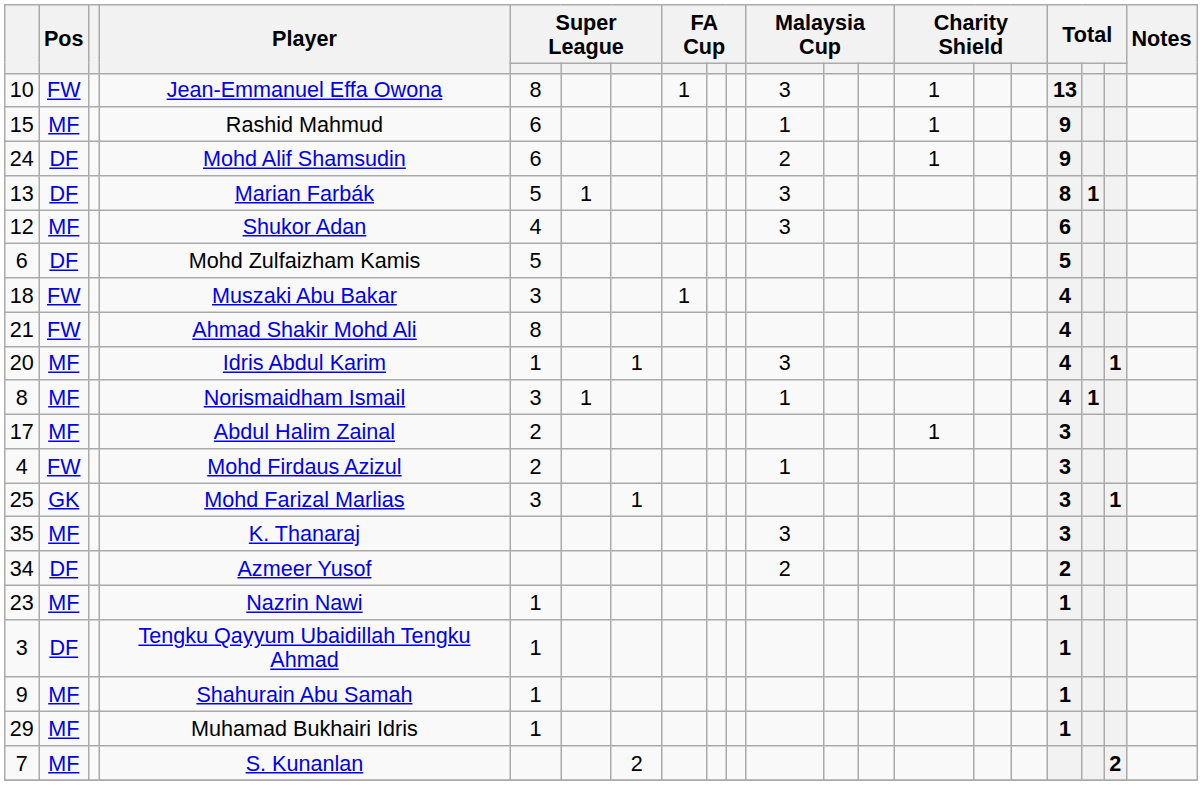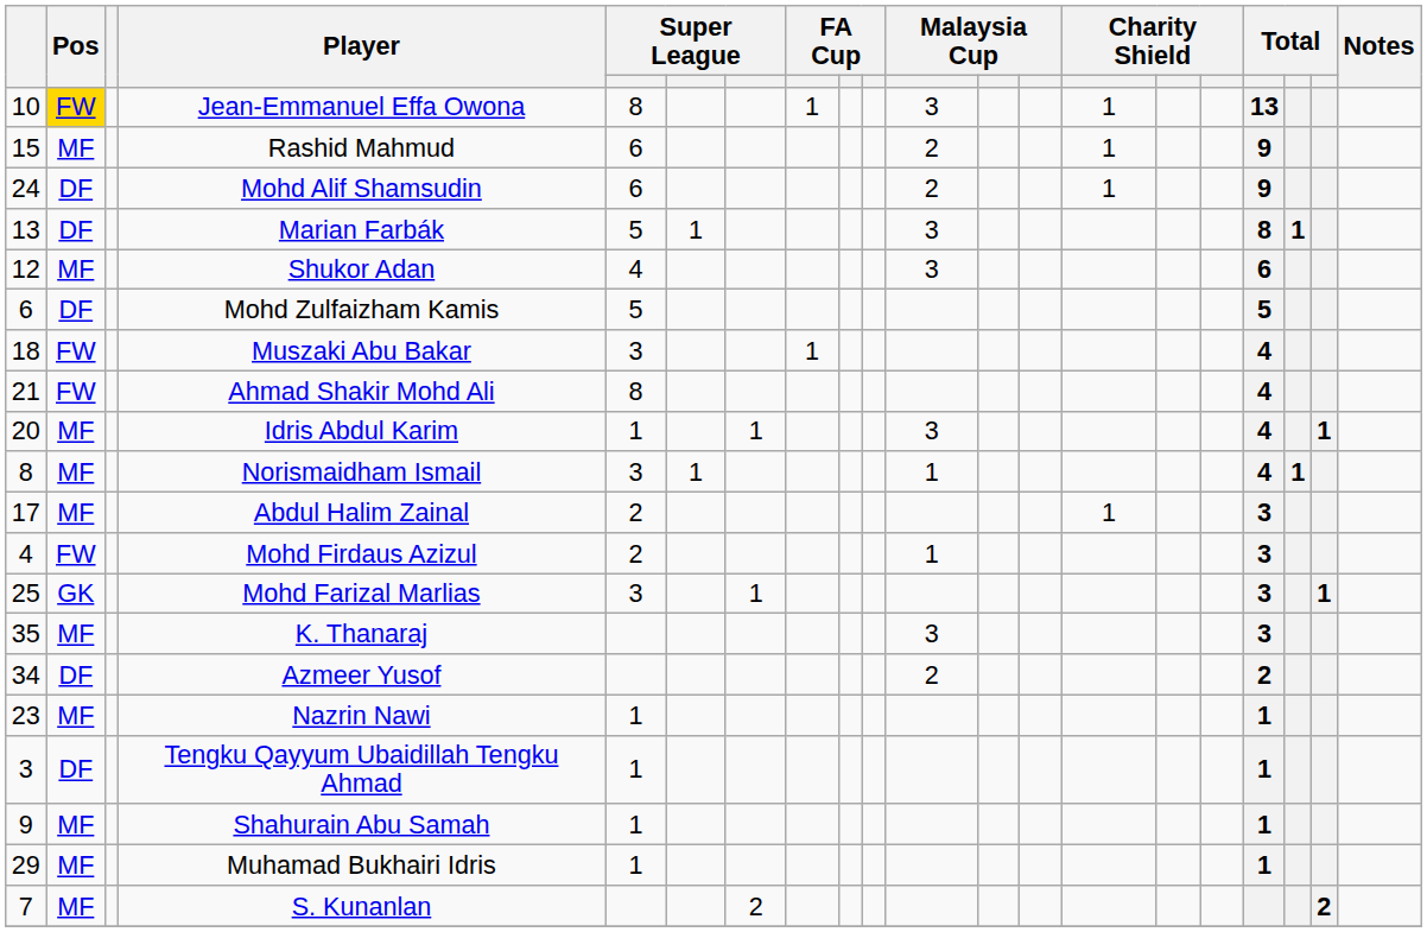 <table class="wikitable sortable" style="text-align:Center; font-size:90%; width:90%;">
 <tr>
 <th rowspan="2"></th>
 <th rowspan="2">Pos</th>
 <th rowspan="2"></th>
 <th rowspan="2">Player</th>
 <th colspan="3">Super League</th>
 <th colspan="3">FA Cup</th>
 <th colspan="3">Malaysia Cup</th>
 <th colspan="3">Charity Shield</th>
 <th colspan="3">Total</th>
 <th rowspan="2">Notes</th>
 </tr>
 <tr>
 <th></th>
 <th></th>
 <th></th>
 <th></th>
 <th></th>
 <th></th>
 <th></th>
 <th></th>
 <th></th>
 <th></th>
 <th></th>
 <th></th>
 <th></th>
 <th></th>
 <th></th>
 </tr>
 <tr>
 <td>10</td>
-<td><a href='#'>FW</a></td>
+<td style="background: gold;"><a href='#'>FW</a></td>
 <td></td>
 <td><a href='#'>Jean-Emmanuel Effa Owona</a></td>
 <td>8</td>
 <td></td>
 <td></td>
 <td>1</td>
 <td></td>
 <td></td>
 <td>3</td>
 <td></td>
 <td></td>
 <td>1</td>
 <td></td>
 <td></td>
 <th>13</th>
 <th></th>
 <th></th>
 <td></td>
 </tr>
 <tr>
 <td>15</td>
 <td><a href='#'>MF</a></td>
 <td></td>
 <td>Rashid Mahmud</td>
 <td>6</td>
 <td></td>
 <td></td>
 <td></td>
 <td></td>
 <td></td>
-<td>1</td>
+<td>2</td>
 <td></td>
 <td></td>
 <td>1</td>
 <td></td>
 <td></td>
 <th>9</th>
 <th></th>
 <th></th>
 <td></td>
 </tr>
 <tr>
 <td>24</td>
 <td><a href='#'>DF</a></td>
 <td></td>
 <td><a href='#'>Mohd Alif Shamsudin</a></td>
 <td>6</td>
 <td></td>
 <td></td>
 <td></td>
 <td></td>
 <td></td>
 <td>2</td>
 <td></td>
 <td></td>
 <td>1</td>
 <td></td>
 <td></td>
 <th>9</th>
 <th></th>
 <th></th>
 <td></td>
 </tr>
 <tr>
 <td>13</td>
 <td><a href='#'>DF</a></td>
 <td></td>
 <td><a href='#'>Marian Farbák</a></td>
 <td>5</td>
 <td>1</td>
 <td></td>
 <td></td>
 <td></td>
 <td></td>
 <td>3</td>
 <td></td>
 <td></td>
 <td></td>
 <td></td>
 <td></td>
 <th>8</th>
 <th>1</th>
 <th></th>
 <td></td>
 </tr>
 <tr>
 <td>12</td>
 <td><a href='#'>MF</a></td>
 <td></td>
 <td><a href='#'>Shukor Adan</a></td>
 <td>4</td>
 <td></td>
 <td></td>
 <td></td>
 <td></td>
 <td></td>
 <td>3</td>
 <td></td>
 <td></td>
 <td></td>
 <td></td>
 <td></td>
 <th>6</th>
 <th></th>
 <th></th>
 <td></td>
 </tr>
 <tr>
 <td>6</td>
 <td><a href='#'>DF</a></td>
 <td></td>
 <td>Mohd Zulfaizham Kamis</td>
 <td>5</td>
 <td></td>
 <td></td>
 <td></td>
 <td></td>
 <td></td>
 <td></td>
 <td></td>
 <td></td>
 <td></td>
 <td></td>
 <td></td>
 <th>5</th>
 <th></th>
 <th></th>
 <td></td>
 </tr>
 <tr>
 <td>18</td>
 <td><a href='#'>FW</a></td>
 <td></td>
 <td><a href='#'>Muszaki Abu Bakar</a></td>
 <td>3</td>
 <td></td>
 <td></td>
 <td>1</td>
 <td></td>
 <td></td>
 <td></td>
 <td></td>
 <td></td>
 <td></td>
 <td></td>
 <td></td>
 <th>4</th>
 <th></th>
 <th></th>
 <td></td>
 </tr>
 <tr>
 <td>21</td>
 <td><a href='#'>FW</a></td>
 <td></td>
 <td><a href='#'>Ahmad Shakir Mohd Ali</a></td>
 <td>8</td>
 <td></td>
 <td></td>
 <td></td>
 <td></td>
 <td></td>
 <td></td>
 <td></td>
 <td></td>
 <td></td>
 <td></td>
 <td></td>
 <th>4</th>
 <th></th>
 <th></th>
 <td></td>
 </tr>
 <tr>
 <td>20</td>
 <td><a href='#'>MF</a></td>
 <td></td>
 <td><a href='#'>Idris Abdul Karim</a></td>
 <td>1</td>
 <td></td>
 <td>1</td>
 <td></td>
 <td></td>
 <td></td>
 <td>3</td>
 <td></td>
 <td></td>
 <td></td>
 <td></td>
 <td></td>
 <th>4</th>
 <th></th>
 <th>1</th>
 <td></td>
 </tr>
 <tr>
 <td>8</td>
 <td><a href='#'>MF</a></td>
 <td></td>
 <td><a href='#'>Norismaidham Ismail</a></td>
 <td>3</td>
 <td>1</td>
 <td></td>
 <td></td>
 <td></td>
 <td></td>
 <td>1</td>
 <td></td>
 <td></td>
 <td></td>
 <td></td>
 <td></td>
 <th>4</th>
 <th>1</th>
 <th></th>
 <td></td>
 </tr>
 <tr>
 <td>17</td>
 <td><a href='#'>MF</a></td>
 <td></td>
 <td><a href='#'>Abdul Halim Zainal</a></td>
 <td>2</td>
 <td></td>
 <td></td>
 <td></td>
 <td></td>
 <td></td>
 <td></td>
 <td></td>
 <td></td>
 <td>1</td>
 <td></td>
 <td></td>
 <th>3</th>
 <th></th>
 <th></th>
 <td></td>
 </tr>
 <tr>
 <td>4</td>
 <td><a href='#'>FW</a></td>
 <td></td>
 <td><a href='#'>Mohd Firdaus Azizul</a></td>
 <td>2</td>
 <td></td>
 <td></td>
 <td></td>
 <td></td>
 <td></td>
 <td>1</td>
 <td></td>
 <td></td>
 <td></td>
 <td></td>
 <td></td>
 <th>3</th>
 <th></th>
 <th></th>
 <td></td>
 </tr>
 <tr>
 <td>25</td>
 <td><a href='#'>GK</a></td>
 <td></td>
 <td><a href='#'>Mohd Farizal Marlias</a></td>
 <td>3</td>
 <td></td>
 <td>1</td>
 <td></td>
 <td></td>
 <td></td>
 <td></td>
 <td></td>
 <td></td>
 <td></td>
 <td></td>
 <td></td>
 <th>3</th>
 <th></th>
 <th>1</th>
 <td></td>
 </tr>
 <tr>
 <td>35</td>
 <td><a href='#'>MF</a></td>
 <td></td>
 <td><a href='#'>K. Thanaraj</a></td>
 <td></td>
 <td></td>
 <td></td>
 <td></td>
 <td></td>
 <td></td>
 <td>3</td>
 <td></td>
 <td></td>
 <td></td>
 <td></td>
 <td></td>
 <th>3</th>
 <th></th>
 <th></th>
 <td></td>
 </tr>
 <tr>
 <td>34</td>
 <td><a href='#'>DF</a></td>
 <td></td>
 <td><a href='#'>Azmeer Yusof</a></td>
 <td></td>
 <td></td>
 <td></td>
 <td></td>
 <td></td>
 <td></td>
 <td>2</td>
 <td></td>
 <td></td>
 <td></td>
 <td></td>
 <td></td>
 <th>2</th>
 <th></th>
 <th></th>
 <td></td>
 </tr>
 <tr>
 <td>23</td>
 <td><a href='#'>MF</a></td>
 <td></td>
 <td><a href='#'>Nazrin Nawi</a></td>
 <td>1</td>
 <td></td>
 <td></td>
 <td></td>
 <td></td>
 <td></td>
 <td></td>
 <td></td>
 <td></td>
 <td></td>
 <td></td>
 <td></td>
 <th>1</th>
 <th></th>
 <th></th>
 <td></td>
 </tr>
 <tr>
 <td>3</td>
 <td><a href='#'>DF</a></td>
 <td></td>
 <td><a href='#'>Tengku Qayyum Ubaidillah Tengku Ahmad</a></td>
 <td>1</td>
 <td></td>
 <td></td>
 <td></td>
 <td></td>
 <td></td>
 <td></td>
 <td></td>
 <td></td>
 <td></td>
 <td></td>
 <td></td>
 <th>1</th>
 <th></th>
 <th></th>
 <td></td>
 </tr>
 <tr>
 <td>9</td>
 <td><a href='#'>MF</a></td>
 <td></td>
 <td><a href='#'>Shahurain Abu Samah</a></td>
 <td>1</td>
 <td></td>
 <td></td>
 <td></td>
 <td></td>
 <td></td>
 <td></td>
 <td></td>
 <td></td>
 <td></td>
 <td></td>
 <td></td>
 <th>1</th>
 <th></th>
 <th></th>
 <td></td>
 </tr>
 <tr>
 <td>29</td>
 <td><a href='#'>MF</a></td>
 <td></td>
 <td>Muhamad Bukhairi Idris</td>
 <td>1</td>
 <td></td>
 <td></td>
 <td></td>
 <td></td>
 <td></td>
 <td></td>
 <td></td>
 <td></td>
 <td></td>
 <td></td>
 <td></td>
 <th>1</th>
 <th></th>
 <th></th>
 <td></td>
 </tr>
 <tr>
 <td>7</td>
 <td><a href='#'>MF</a></td>
 <td></td>
 <td><a href='#'>S. Kunanlan</a></td>
 <td></td>
 <td></td>
 <td>2</td>
 <td></td>
 <td></td>
 <td></td>
 <td></td>
 <td></td>
 <td></td>
 <td></td>
 <td></td>
 <td></td>
 <th></th>
 <th></th>
 <th>2</th>
 <td></td>
 </tr>
 <tr>
 </tr>
 </table>
